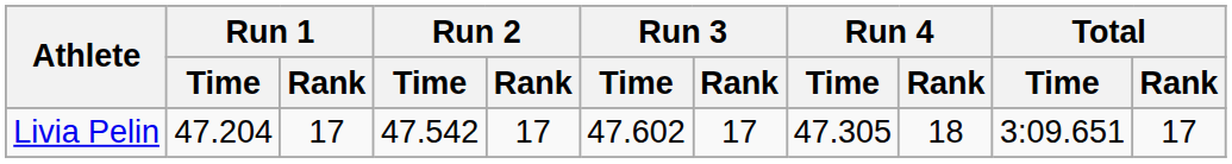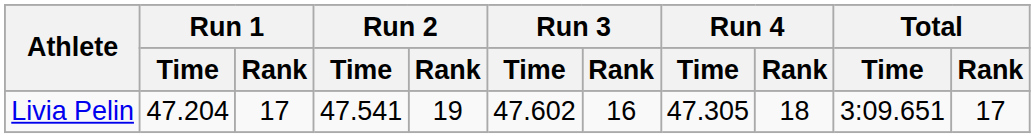 <table class="wikitable" border="1" style="font-size:90%">
 <tr>
 <th rowspan="2">Athlete</th>
 <th colspan="2">Run 1</th>
 <th colspan="2">Run 2</th>
 <th colspan="2">Run 3</th>
 <th colspan="2">Run 4</th>
 <th colspan="2">Total</th>
 </tr>
 <tr>
 <th>Time</th>
 <th>Rank</th>
 <th>Time</th>
 <th>Rank</th>
 <th>Time</th>
 <th>Rank</th>
 <th>Time</th>
 <th>Rank</th>
 <th>Time</th>
 <th>Rank</th>
 </tr>
 <tr>
 <td><a href='#'>Livia Pelin</a></td>
 <td align="center">47.204</td>
 <td align="center">17</td>
-<td align="center">47.542</td>
-<td align="center">17</td>
+<td align="center">47.541</td>
+<td align="center">19</td>
 <td align="center">47.602</td>
-<td align="center">17</td>
+<td align="center">16</td>
 <td align="center">47.305</td>
 <td align="center">18</td>
 <td align="center">3:09.651</td>
 <td align="center">17</td>
 </tr>
 </table>
